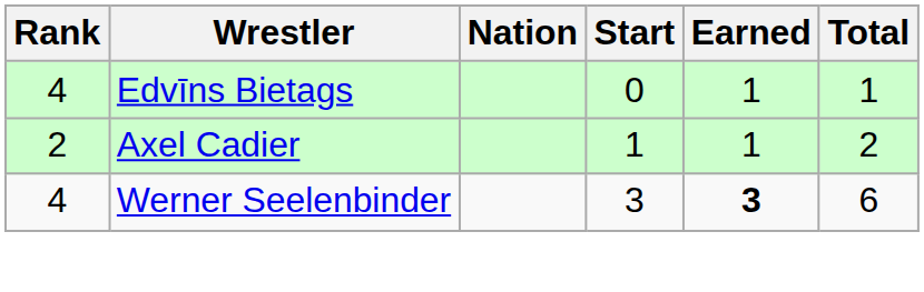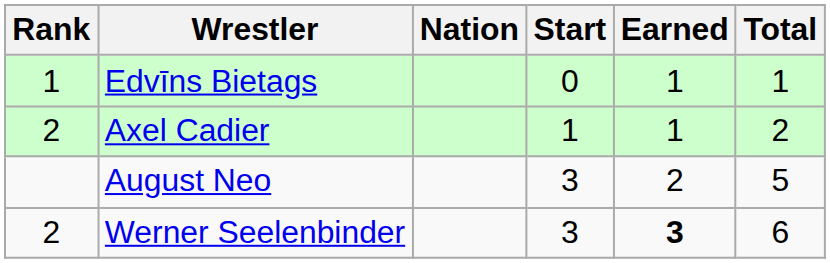 <table class="wikitable sortable" style="text-align:center;">
 <tr>
 <th>Rank</th>
 <th>Wrestler</th>
 <th>Nation</th>
 <th>Start</th>
 <th>Earned</th>
 <th>Total</th>
 </tr>
 <tr style="background:#cfc;">
-<td>4</td>
+<td>1</td>
 <td align=left><a href='#'>Edvīns Bietags</a></td>
 <td align=left></td>
 <td>0</td>
 <td>1</td>
 <td>1</td>
 </tr>
 <tr style="background:#cfc;">
 <td>2</td>
 <td align=left><a href='#'>Axel Cadier</a></td>
 <td align=left></td>
 <td>1</td>
 <td>1</td>
 <td>2</td>
 </tr>
 <tr>
-<td>4</td>
+<td></td>
+<td align=left><a href='#'>August Neo</a></td>
+<td align=left></td>
+<td>3</td>
+<td>2</td>
+<td>5</td>
+</tr>
+<tr>
+<td>2</td>
 <td align=left><a href='#'>Werner Seelenbinder</a></td>
 <td align=left></td>
 <td>3</td>
 <td><strong>3</strong></td>
 <td>6</td>
 </tr>
 </table>
